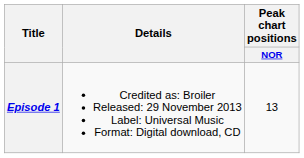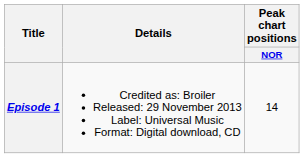 <table class="wikitable plainrowheaders" style="text-align:center;">
 <tr>
 <th scope="col" rowspan="2">Title</th>
 <th scope="col" rowspan="2">Details</th>
 <th scope="col" colspan="1">Peak chart positions</th>
 </tr>
 <tr>
 <th scope="col" style="width:3em;font-size:85%;"><a href='#'>NOR</a><br></th>
 </tr>
 <tr>
 <th scope="row"><em><a href='#'>Episode 1</a></em></th>
 <td><br><ul><li>Credited as: Broiler</li><li>Released: 29 November 2013</li><li>Label: Universal Music</li><li>Format: Digital download, CD</li></ul></td>
-<td>13</td>
+<td>14</td>
 </tr>
 </table>
